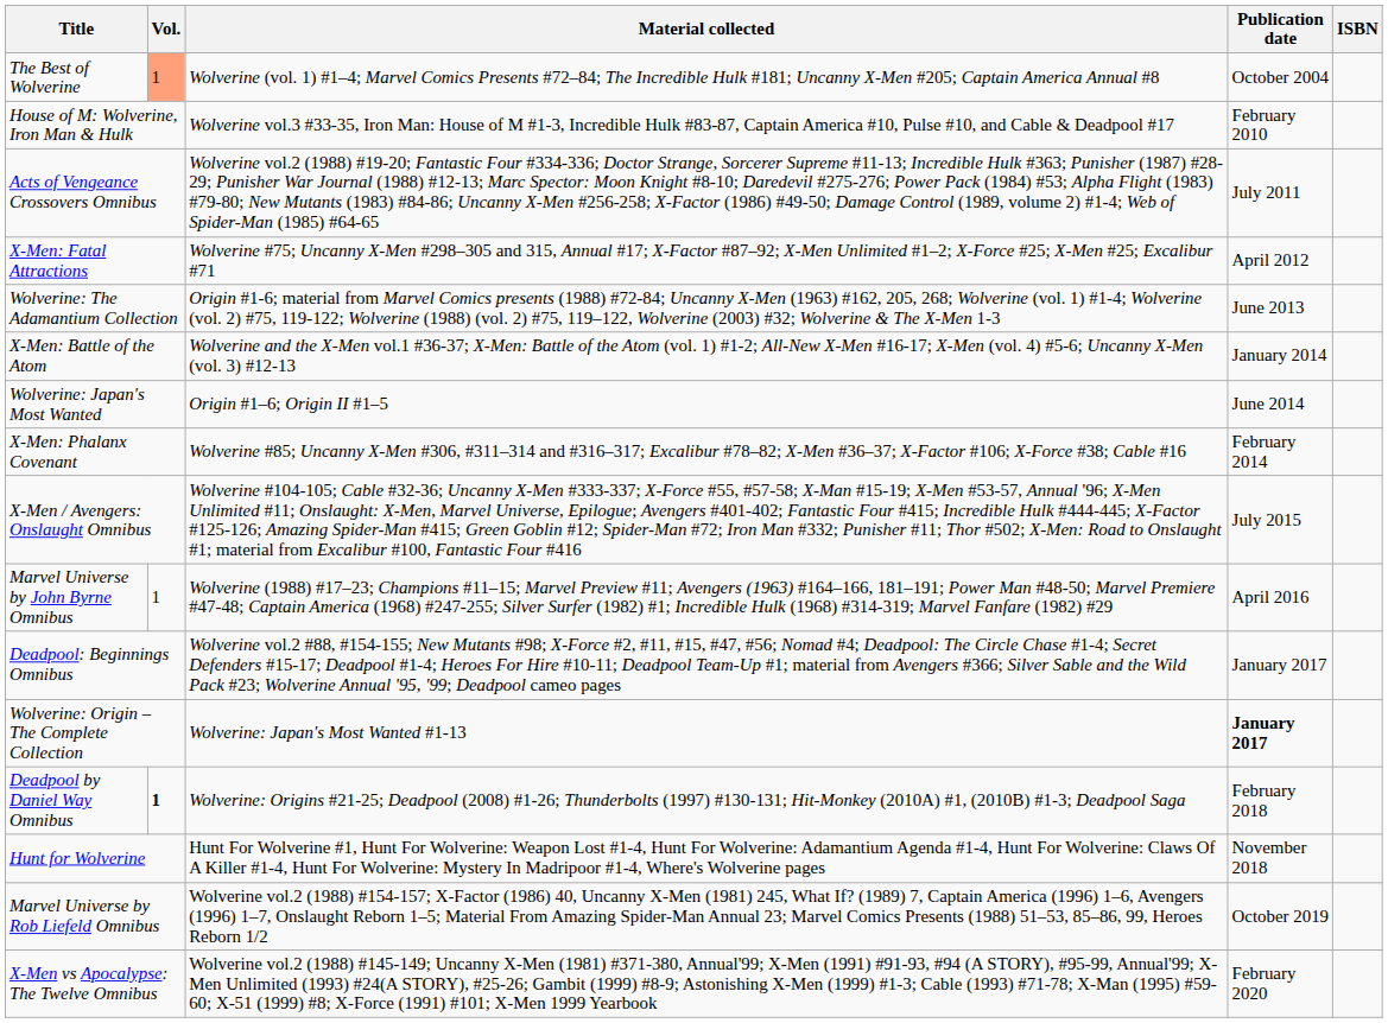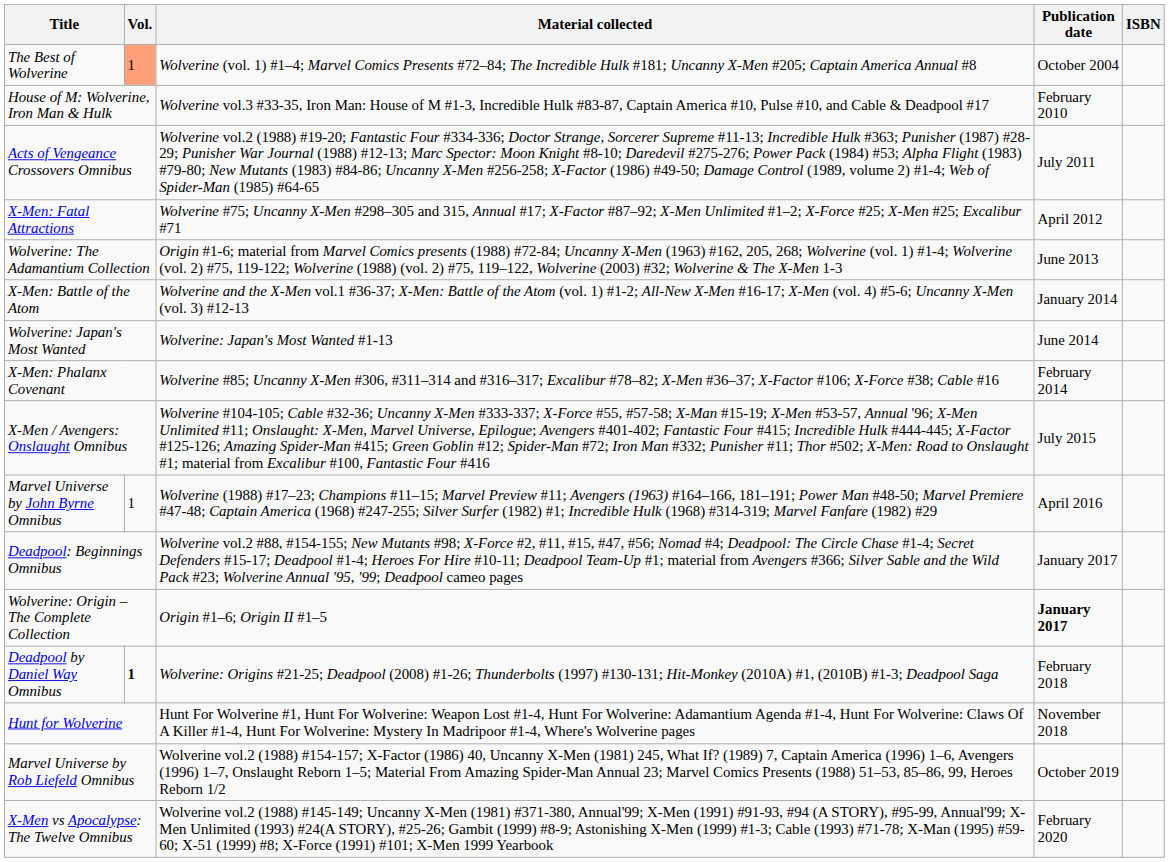 <table class="wikitable">
 <tr>
 <th>Title</th>
 <th>Vol.</th>
 <th>Material collected</th>
 <th>Publication date</th>
 <th>ISBN</th>
 </tr>
 <tr>
 <td><em>The Best of Wolverine</em></td>
 <td style="background: lightsalmon;">1</td>
 <td><em>Wolverine</em> (vol. 1) #1–4; <em>Marvel Comics Presents</em> #72–84; <em>The Incredible Hulk</em> #181; <em>Uncanny X-Men</em> #205; <em>Captain America Annual</em> #8</td>
 <td>October 2004</td>
 <td></td>
 </tr>
 <tr>
 <td colspan="2"><em>House of M: Wolverine, Iron Man & Hulk</em></td>
 <td><em>Wolverine</em> vol.3 #33-35, Iron Man: House of M #1-3, Incredible Hulk #83-87, Captain America #10, Pulse #10, and Cable & Deadpool #17</td>
 <td>February 2010</td>
 <td></td>
 </tr>
 <tr>
 <td colspan="2"><em><a href='#'>Acts of Vengeance</a> Crossovers Omnibus</em></td>
 <td><em>Wolverine</em> vol.2 (1988) #19-20; <em>Fantastic Four</em> #334-336; <em>Doctor Strange, Sorcerer Supreme</em> #11-13; <em>Incredible Hulk</em> #363; <em>Punisher</em> (1987) #28-29; <em>Punisher War Journal</em> (1988) #12-13; <em>Marc Spector: Moon Knight</em> #8-10; <em>Daredevil</em> #275-276; <em>Power Pack</em> (1984) #53; <em>Alpha Flight</em> (1983) #79-80; <em>New Mutants</em> (1983) #84-86; <em>Uncanny X-Men</em> #256-258; <em>X-Factor</em> (1986) #49-50; <em>Damage Control</em> (1989, volume 2) #1-4; <em>Web of Spider-Man</em> (1985) #64-65</td>
 <td>July 2011</td>
 <td></td>
 </tr>
 <tr>
 <td colspan="2"><em><a href='#'>X-Men: Fatal Attractions</a></em></td>
 <td><em>Wolverine</em> #75; <em>Uncanny X-Men</em> #298–305 and 315, <em>Annual</em> #17; <em>X-Factor</em> #87–92; <em>X-Men Unlimited</em> #1–2; <em>X-Force</em> #25; <em>X-Men</em> #25; <em>Excalibur</em> #71</td>
 <td>April 2012</td>
 <td></td>
 </tr>
 <tr>
 <td colspan="2"><em>Wolverine: The Adamantium Collection</em></td>
 <td><em>Origin</em> #1-6; material from <em>Marvel Comics presents</em> (1988) #72-84; <em>Uncanny X-Men</em> (1963) #162, 205, 268; <em>Wolverine</em> (vol. 1) #1-4; <em>Wolverine</em> (vol. 2) #75, 119-122; <em>Wolverine</em> (1988) (vol. 2) #75, 119–122, <em>Wolverine</em> (2003) #32; <em>Wolverine & The X-Men</em> 1-3</td>
 <td>June 2013</td>
 <td></td>
 </tr>
 <tr>
 <td colspan="2"><em>X-Men: Battle of the Atom</em></td>
 <td><em>Wolverine and the X-Men</em> vol.1 #36-37; <em>X-Men: Battle of the Atom</em> (vol. 1) #1-2; <em>All-New X-Men</em> #16-17; <em>X-Men</em> (vol. 4) #5-6; <em>Uncanny X-Men</em> (vol. 3) #12-13</td>
 <td>January 2014</td>
 <td></td>
 </tr>
 <tr>
 <td colspan="2"><em>Wolverine: Japan's Most Wanted</em></td>
-<td><em>Origin</em> #1–6; <em>Origin II</em> #1–5</td>
+<td><em>Wolverine: Japan's Most Wanted</em> #1-13</td>
 <td>June 2014</td>
 <td></td>
 </tr>
 <tr>
 <td colspan="2"><em>X-Men: Phalanx Covenant</em></td>
 <td><em>Wolverine</em> #85; <em>Uncanny X-Men</em> #306, #311–314 and #316–317; <em>Excalibur</em> #78–82; <em>X-Men</em> #36–37; <em>X-Factor</em> #106; <em>X-Force</em> #38; <em>Cable</em> #16</td>
 <td>February 2014</td>
 <td></td>
 </tr>
 <tr>
 <td colspan="2"><em>X-Men / Avengers: <a href='#'>Onslaught</a> Omnibus</em></td>
 <td><em>Wolverine</em> #104-105; <em>Cable</em> #32-36; <em>Uncanny X-Men</em> #333-337; <em>X-Force</em> #55, #57-58; <em>X-Man</em> #15-19; <em>X-Men</em> #53-57, <em>Annual</em> '96; <em>X-Men Unlimited</em> #11; <em>Onslaught: X-Men</em>, <em>Marvel Universe</em>, <em>Epilogue</em>; <em>Avengers</em> #401-402; <em>Fantastic Four</em> #415; <em>Incredible Hulk</em> #444-445; <em>X-Factor</em> #125-126; <em>Amazing Spider-Man</em> #415; <em>Green Goblin</em> #12; <em>Spider-Man</em> #72; <em>Iron Man</em> #332; <em>Punisher</em> #11; <em>Thor</em> #502; <em>X-Men: Road to Onslaught</em> #1; material from <em>Excalibur</em> #100, <em>Fantastic Four</em> #416</td>
 <td>July 2015</td>
 <td></td>
 </tr>
 <tr>
 <td><em>Marvel Universe by <a href='#'>John Byrne</a> Omnibus</em></td>
 <td>1</td>
 <td><em>Wolverine</em> (1988) #17–23; <em>Champions</em> #11–15; <em>Marvel Preview</em> #11; <em>Avengers (1963)</em> #164–166, 181–191; <em>Power Man</em> #48-50; <em>Marvel Premiere</em> #47-48; <em>Captain America</em> (1968) #247-255; <em>Silver Surfer</em> (1982) #1; <em>Incredible Hulk</em> (1968) #314-319; <em>Marvel Fanfare</em> (1982) #29</td>
 <td>April 2016</td>
 <td></td>
 </tr>
 <tr>
 <td colspan="2"><em><a href='#'>Deadpool</a>: Beginnings Omnibus</em></td>
 <td><em>Wolverine</em> vol.2 #88, #154-155; <em>New Mutants</em> #98; <em>X-Force</em> #2, #11, #15, #47, #56; <em>Nomad</em> #4; <em>Deadpool: The Circle Chase</em> #1-4; <em>Secret Defenders</em> #15-17; <em>Deadpool</em> #1-4; <em>Heroes For Hire</em> #10-11; <em>Deadpool Team-Up</em> #1; material from <em>Avengers</em> #366; <em>Silver Sable and the Wild Pack</em> #23; <em>Wolverine Annual '95</em>, <em>'99</em>; <em>Deadpool</em> cameo pages</td>
 <td>January 2017</td>
 <td></td>
 </tr>
 <tr>
 <td colspan="2"><em>Wolverine: Origin – The Complete Collection</em></td>
-<td><em>Wolverine: Japan's Most Wanted</em> #1-13</td>
+<td><em>Origin</em> #1–6; <em>Origin II</em> #1–5</td>
 <td><strong>January 2017</strong></td>
 <td></td>
 </tr>
 <tr>
 <td><em><a href='#'>Deadpool</a> by <a href='#'>Daniel Way</a> Omnibus</em></td>
 <td><strong>1</strong></td>
 <td><em>Wolverine: Origins</em> #21-25; <em>Deadpool</em> (2008) #1-26; <em>Thunderbolts</em> (1997) #130-131; <em>Hit-Monkey</em> (2010A) #1, (2010B) #1-3; <em>Deadpool Saga</em></td>
 <td>February 2018</td>
 <td></td>
 </tr>
 <tr>
 <td colspan="2"><em><a href='#'>Hunt for Wolverine</a></em></td>
 <td>Hunt For Wolverine #1, Hunt For Wolverine: Weapon Lost #1-4, Hunt For Wolverine: Adamantium Agenda #1-4, Hunt For Wolverine: Claws Of A Killer #1-4, Hunt For Wolverine: Mystery In Madripoor #1-4, Where's Wolverine pages</td>
 <td>November 2018</td>
 <td></td>
 </tr>
 <tr>
 <td colspan="2"><em>Marvel Universe by <a href='#'>Rob Liefeld</a> Omnibus</em></td>
 <td>Wolverine vol.2 (1988) #154-157; X-Factor (1986) 40, Uncanny X-Men (1981) 245, What If? (1989) 7, Captain America (1996) 1–6, Avengers (1996) 1–7, Onslaught Reborn 1–5; Material From Amazing Spider-Man Annual 23; Marvel Comics Presents (1988) 51–53, 85–86, 99, Heroes Reborn 1/2</td>
 <td>October 2019</td>
 <td></td>
 </tr>
 <tr>
 <td colspan="2"><em><a href='#'>X-Men</a> vs <a href='#'>Apocalypse</a>: The Twelve Omnibus</em></td>
 <td>Wolverine vol.2 (1988) #145-149; Uncanny X-Men (1981) #371-380, Annual'99; X-Men (1991) #91-93, #94 (A STORY), #95-99, Annual'99; X-Men Unlimited (1993) #24(A STORY), #25-26; Gambit (1999) #8-9; Astonishing X-Men (1999) #1-3; Cable (1993) #71-78; X-Man (1995) #59-60; X-51 (1999) #8; X-Force (1991) #101; X-Men 1999 Yearbook</td>
 <td>February 2020</td>
 <td></td>
 </tr>
 </table>
